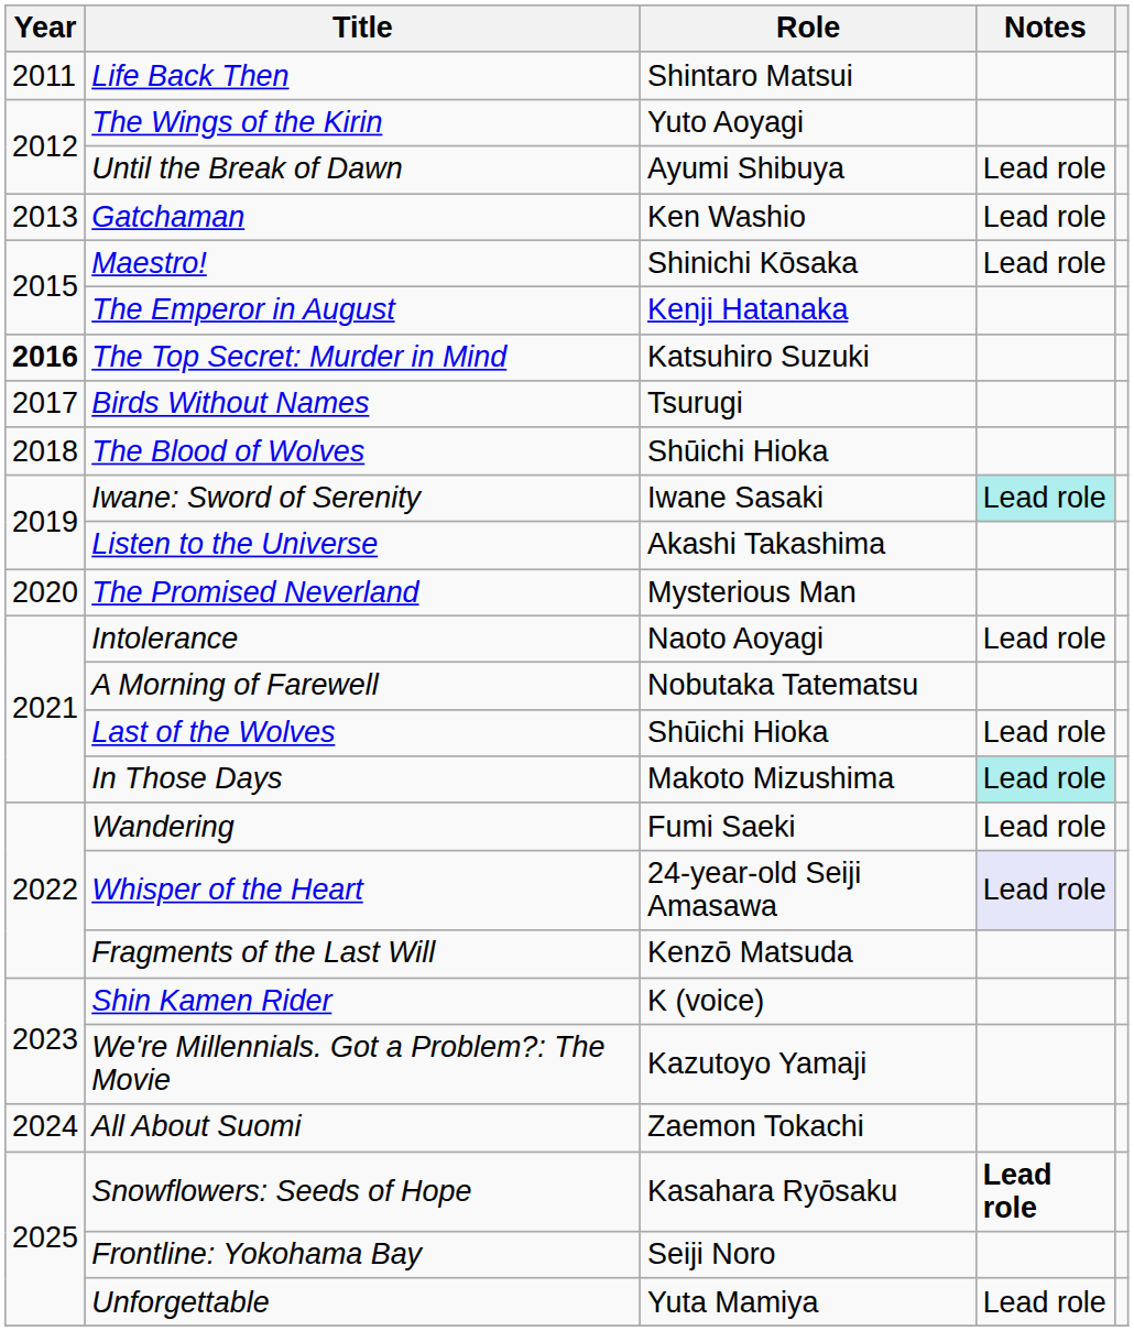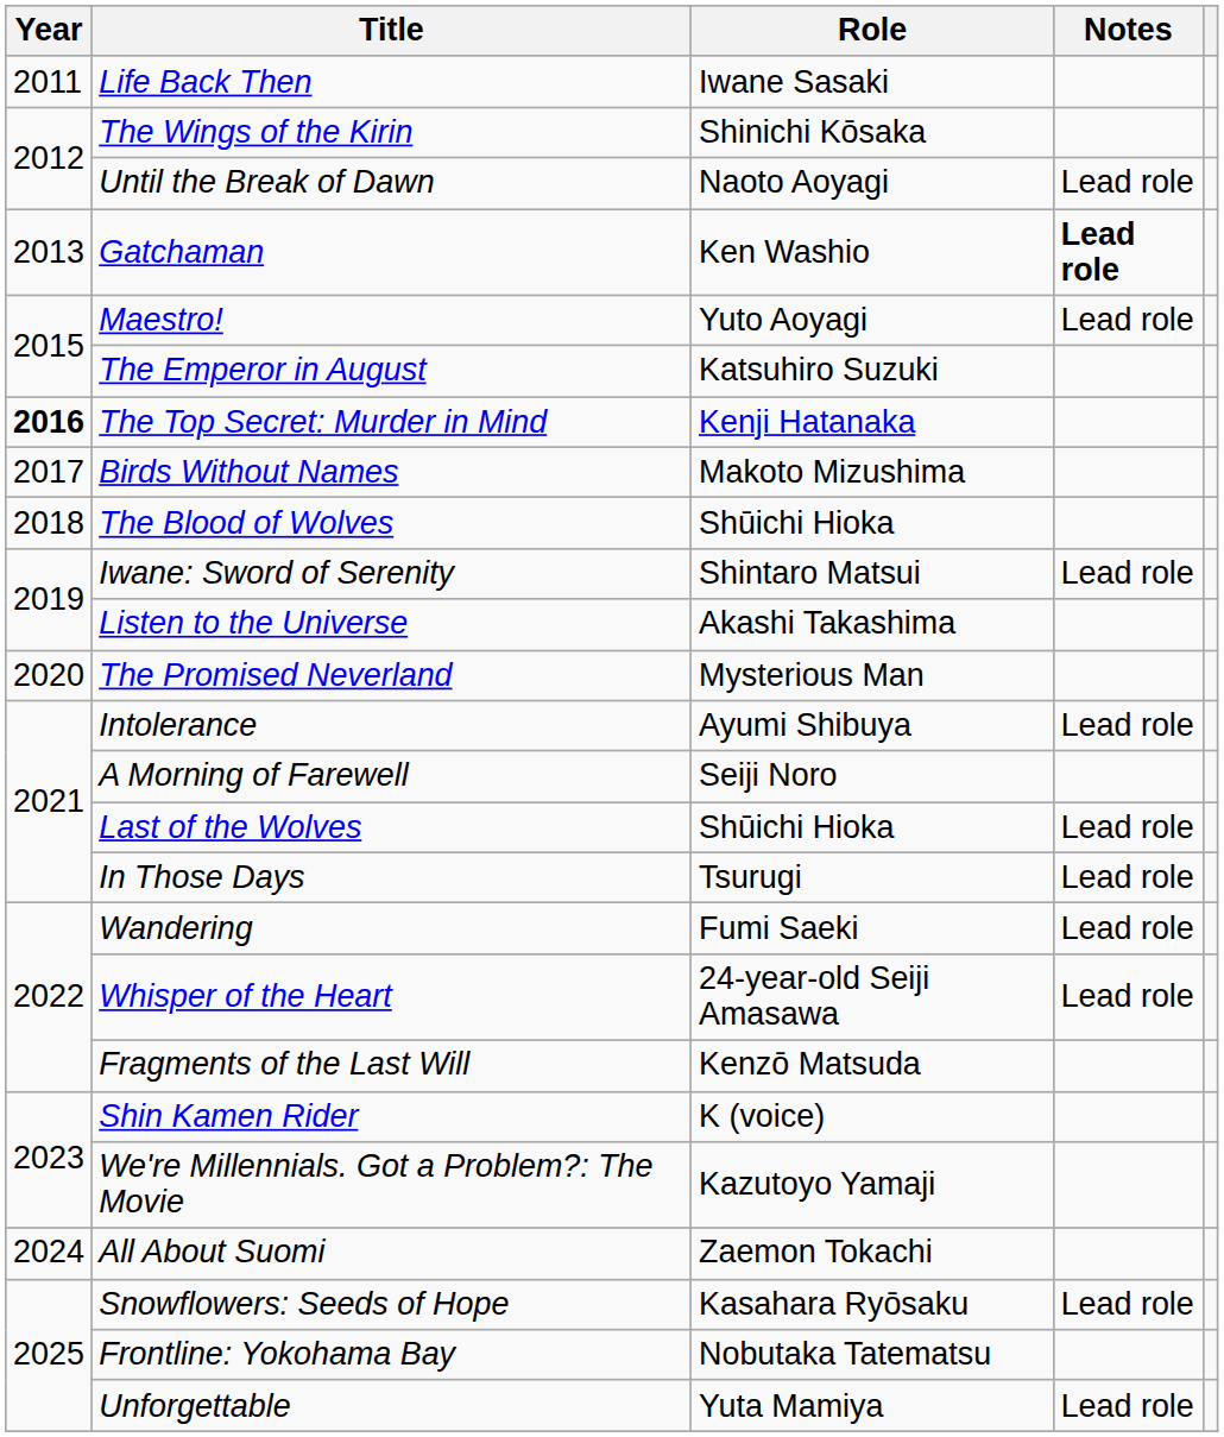 <table class="wikitable sortable">
 <tr>
 <th>Year</th>
 <th>Title</th>
 <th>Role</th>
 <th class="unsortable">Notes</th>
 <th class="unsortable"></th>
 </tr>
 <tr>
 <td>2011</td>
 <td><em><a href='#'>Life Back Then</a></em></td>
-<td>Shintaro Matsui</td>
+<td>Iwane Sasaki</td>
 <td></td>
 <td></td>
 </tr>
 <tr>
 <td rowspan="2">2012</td>
 <td><em><a href='#'>The Wings of the Kirin</a></em></td>
-<td>Yuto Aoyagi</td>
+<td>Shinichi Kōsaka</td>
 <td></td>
 <td></td>
 </tr>
 <tr>
 <td><em>Until the Break of Dawn</em></td>
-<td>Ayumi Shibuya</td>
+<td>Naoto Aoyagi</td>
 <td>Lead role</td>
 <td></td>
 </tr>
 <tr>
 <td>2013</td>
 <td><em><a href='#'>Gatchaman</a></em></td>
 <td>Ken Washio</td>
-<td>Lead role</td>
+<td><strong>Lead role</strong></td>
 <td></td>
 </tr>
 <tr>
 <td rowspan="2">2015</td>
 <td><em><a href='#'>Maestro!</a></em></td>
-<td>Shinichi Kōsaka</td>
+<td>Yuto Aoyagi</td>
 <td>Lead role</td>
 <td></td>
 </tr>
 <tr>
 <td><em><a href='#'>The Emperor in August</a></em></td>
-<td><a href='#'>Kenji Hatanaka</a></td>
+<td>Katsuhiro Suzuki</td>
 <td></td>
 <td></td>
 </tr>
 <tr>
 <td><strong>2016</strong></td>
 <td><em><a href='#'>The Top Secret: Murder in Mind</a></em></td>
-<td>Katsuhiro Suzuki</td>
+<td><a href='#'>Kenji Hatanaka</a></td>
 <td></td>
 <td></td>
 </tr>
 <tr>
 <td>2017</td>
 <td><em><a href='#'>Birds Without Names</a></em></td>
-<td>Tsurugi</td>
+<td>Makoto Mizushima</td>
 <td></td>
 <td></td>
 </tr>
 <tr>
 <td>2018</td>
 <td><em><a href='#'>The Blood of Wolves</a></em></td>
 <td>Shūichi Hioka</td>
 <td></td>
 <td></td>
 </tr>
 <tr>
 <td rowspan="2">2019</td>
 <td><em>Iwane: Sword of Serenity</em></td>
-<td>Iwane Sasaki</td>
-<td style="background: paleturquoise;">Lead role</td>
+<td>Shintaro Matsui</td>
+<td>Lead role</td>
 <td></td>
 </tr>
 <tr>
 <td><em><a href='#'>Listen to the Universe</a></em></td>
 <td>Akashi Takashima</td>
 <td></td>
 <td></td>
 </tr>
 <tr>
 <td>2020</td>
 <td><em><a href='#'> The Promised Neverland</a></em></td>
 <td>Mysterious Man</td>
 <td></td>
 <td></td>
 </tr>
 <tr>
 <td rowspan="4">2021</td>
 <td><em>Intolerance</em></td>
-<td>Naoto Aoyagi</td>
+<td>Ayumi Shibuya</td>
 <td>Lead role</td>
 <td></td>
 </tr>
 <tr>
 <td><em>A Morning of Farewell</em></td>
-<td>Nobutaka Tatematsu</td>
+<td>Seiji Noro</td>
 <td></td>
 <td></td>
 </tr>
 <tr>
 <td><em><a href='#'>Last of the Wolves</a></em></td>
 <td>Shūichi Hioka</td>
 <td>Lead role</td>
 <td></td>
 </tr>
 <tr>
 <td><em>In Those Days</em></td>
-<td>Makoto Mizushima</td>
-<td style="background: paleturquoise;">Lead role</td>
+<td>Tsurugi</td>
+<td>Lead role</td>
 <td></td>
 </tr>
 <tr>
 <td rowspan=3>2022</td>
 <td><em>Wandering</em></td>
 <td>Fumi Saeki</td>
 <td>Lead role</td>
 <td></td>
 </tr>
 <tr>
 <td><em><a href='#'>Whisper of the Heart</a></em></td>
 <td>24-year-old Seiji Amasawa</td>
-<td style="background: lavender;">Lead role</td>
+<td>Lead role</td>
 <td></td>
 </tr>
 <tr>
 <td><em>Fragments of the Last Will</em></td>
 <td>Kenzō Matsuda</td>
 <td></td>
 <td></td>
 </tr>
 <tr>
 <td rowspan=2>2023</td>
 <td><em><a href='#'>Shin Kamen Rider</a></em></td>
 <td>K (voice)</td>
 <td></td>
 <td></td>
 </tr>
 <tr>
 <td><em>We're Millennials. Got a Problem?: The Movie</em></td>
 <td>Kazutoyo Yamaji</td>
 <td></td>
 <td></td>
 </tr>
 <tr>
 <td>2024</td>
 <td><em>All About Suomi</em></td>
 <td>Zaemon Tokachi</td>
 <td></td>
 <td></td>
 </tr>
 <tr>
 <td rowspan=3>2025</td>
 <td><em>Snowflowers: Seeds of Hope</em></td>
 <td>Kasahara Ryōsaku</td>
-<td><strong>Lead role</strong></td>
+<td>Lead role</td>
 <td></td>
 </tr>
 <tr>
 <td><em>Frontline: Yokohama Bay</em></td>
-<td>Seiji Noro</td>
+<td>Nobutaka Tatematsu</td>
 <td></td>
 <td></td>
 </tr>
 <tr>
 <td><em>Unforgettable</em></td>
 <td>Yuta Mamiya</td>
 <td>Lead role</td>
 <td></td>
 </tr>
 <tr>
 </tr>
 </table>
